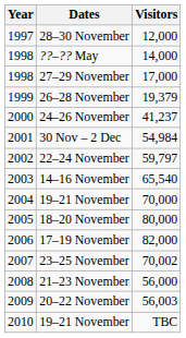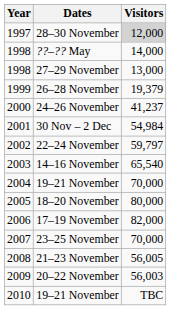 <table class="wikitable">
 <tr>
 <th>Year</th>
 <th>Dates</th>
 <th>Visitors</th>
 </tr>
 <tr>
 <td>1997</td>
 <td>28–30 November</td>
-<td align="right">12,000</td>
+<td align="right" style="background: lightgrey;">12,000</td>
 </tr>
 <tr>
 <td>1998</td>
 <td><em>??</em>–<em>??</em> May</td>
 <td align="right">14,000</td>
 </tr>
 <tr>
 <td>1998</td>
 <td>27–29 November</td>
-<td align="right">17,000</td>
+<td align="right">13,000</td>
 </tr>
 <tr>
 <td>1999</td>
 <td>26–28 November</td>
 <td align="right">19,379</td>
 </tr>
 <tr>
 <td>2000</td>
 <td>24–26 November</td>
 <td align="right">41,237</td>
 </tr>
 <tr>
 <td>2001</td>
 <td>30 Nov – 2 Dec</td>
 <td align="right">54,984</td>
 </tr>
 <tr>
 <td>2002</td>
 <td>22–24 November</td>
 <td align="right">59,797</td>
 </tr>
 <tr>
 <td>2003</td>
 <td>14–16 November</td>
 <td align="right">65,540</td>
 </tr>
 <tr>
 <td>2004</td>
 <td>19–21 November</td>
 <td align="right">70,000</td>
 </tr>
 <tr>
 <td>2005</td>
 <td>18–20 November</td>
 <td align="right">80,000</td>
 </tr>
 <tr>
 <td>2006</td>
 <td>17–19 November</td>
 <td align="right">82,000</td>
 </tr>
 <tr>
 <td>2007</td>
 <td>23–25 November</td>
-<td align="right">70,002</td>
+<td align="right">70,000</td>
 </tr>
 <tr>
 <td>2008</td>
 <td>21–23 November</td>
-<td align="right">56,000</td>
+<td align="right">56,005</td>
 </tr>
 <tr>
 <td>2009</td>
 <td>20–22 November</td>
 <td align="right">56,003</td>
 </tr>
 <tr>
 <td>2010</td>
 <td>19–21 November</td>
 <td align="right">TBC</td>
 </tr>
 </table>
